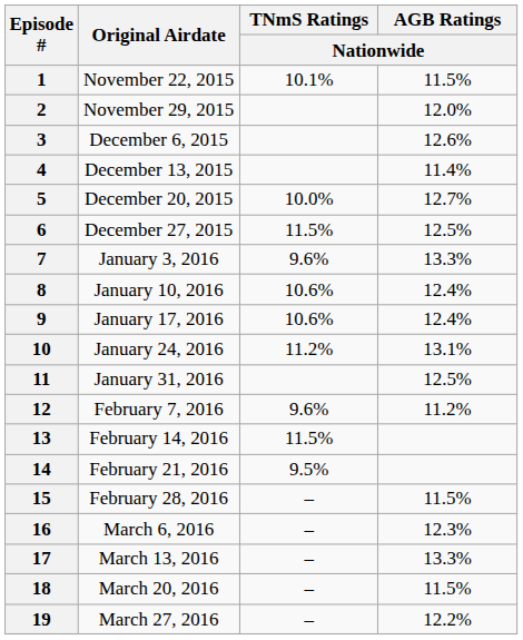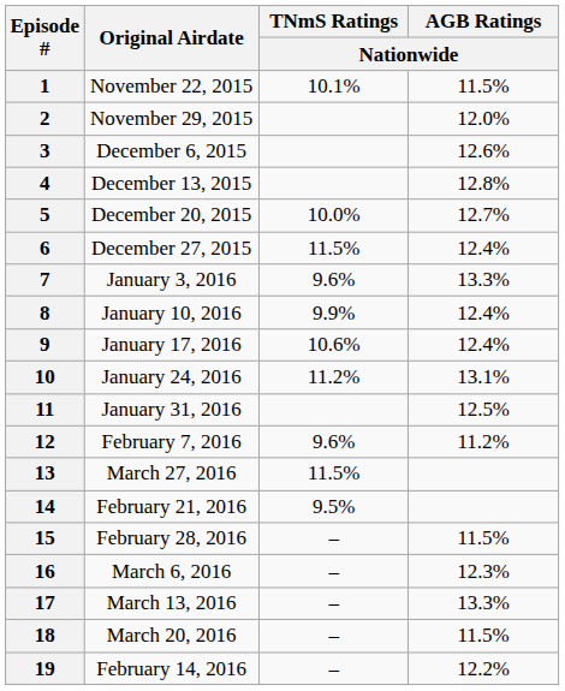 <table class=wikitable style="text-align:center">
 <tr>
 <th rowspan="2" width=40>Episode #</th>
 <th rowspan="2" width=130>Original Airdate</th>
 <th width=110>TNmS Ratings</th>
 <th width=110>AGB Ratings</th>
 </tr>
 <tr>
 <th colspan="2">Nationwide</th>
 </tr>
 <tr>
 <th>1</th>
 <td>November 22, 2015</td>
 <td>10.1%</td>
 <td>11.5%</td>
 </tr>
 <tr>
 <th>2</th>
 <td>November 29, 2015</td>
 <td></td>
 <td>12.0%</td>
 </tr>
 <tr>
 <th>3</th>
 <td>December 6, 2015</td>
 <td></td>
 <td>12.6%</td>
 </tr>
 <tr>
 <th>4</th>
 <td>December 13, 2015</td>
 <td></td>
-<td>11.4%</td>
+<td>12.8%</td>
 </tr>
 <tr>
 <th>5</th>
 <td>December 20, 2015</td>
 <td>10.0%</td>
 <td>12.7%</td>
 </tr>
 <tr>
 <th>6</th>
 <td>December 27, 2015</td>
 <td>11.5%</td>
-<td>12.5%</td>
+<td>12.4%</td>
 </tr>
 <tr>
 <th>7</th>
 <td>January 3, 2016</td>
 <td>9.6%</td>
 <td>13.3%</td>
 </tr>
 <tr>
 <th>8</th>
 <td>January 10, 2016</td>
-<td>10.6%</td>
+<td>9.9%</td>
 <td>12.4%</td>
 </tr>
 <tr>
 <th>9</th>
 <td>January 17, 2016</td>
 <td>10.6%</td>
 <td>12.4%</td>
 </tr>
 <tr>
 <th>10</th>
 <td>January 24, 2016</td>
 <td>11.2%</td>
 <td>13.1%</td>
 </tr>
 <tr>
 <th>11</th>
 <td>January 31, 2016</td>
 <td></td>
 <td>12.5%</td>
 </tr>
 <tr>
 <th>12</th>
 <td>February 7, 2016</td>
 <td>9.6%</td>
 <td>11.2%</td>
 </tr>
 <tr>
 <th>13</th>
-<td>February 14, 2016</td>
+<td>March 27, 2016</td>
 <td>11.5%</td>
 <td></td>
 </tr>
 <tr>
 <th>14</th>
 <td>February 21, 2016</td>
 <td>9.5%</td>
 <td></td>
 </tr>
 <tr>
 <th>15</th>
 <td>February 28, 2016</td>
 <td>–</td>
 <td>11.5%</td>
 </tr>
 <tr>
 <th>16</th>
 <td>March 6, 2016</td>
 <td>–</td>
 <td>12.3%</td>
 </tr>
 <tr>
 <th>17</th>
 <td>March 13, 2016</td>
 <td>–</td>
 <td>13.3%</td>
 </tr>
 <tr>
 <th>18</th>
 <td>March 20, 2016</td>
 <td>–</td>
 <td>11.5%</td>
 </tr>
 <tr>
 <th>19</th>
-<td>March 27, 2016</td>
+<td>February 14, 2016</td>
 <td>–</td>
 <td>12.2%</td>
 </tr>
 <tr>
 </tr>
 </table>
